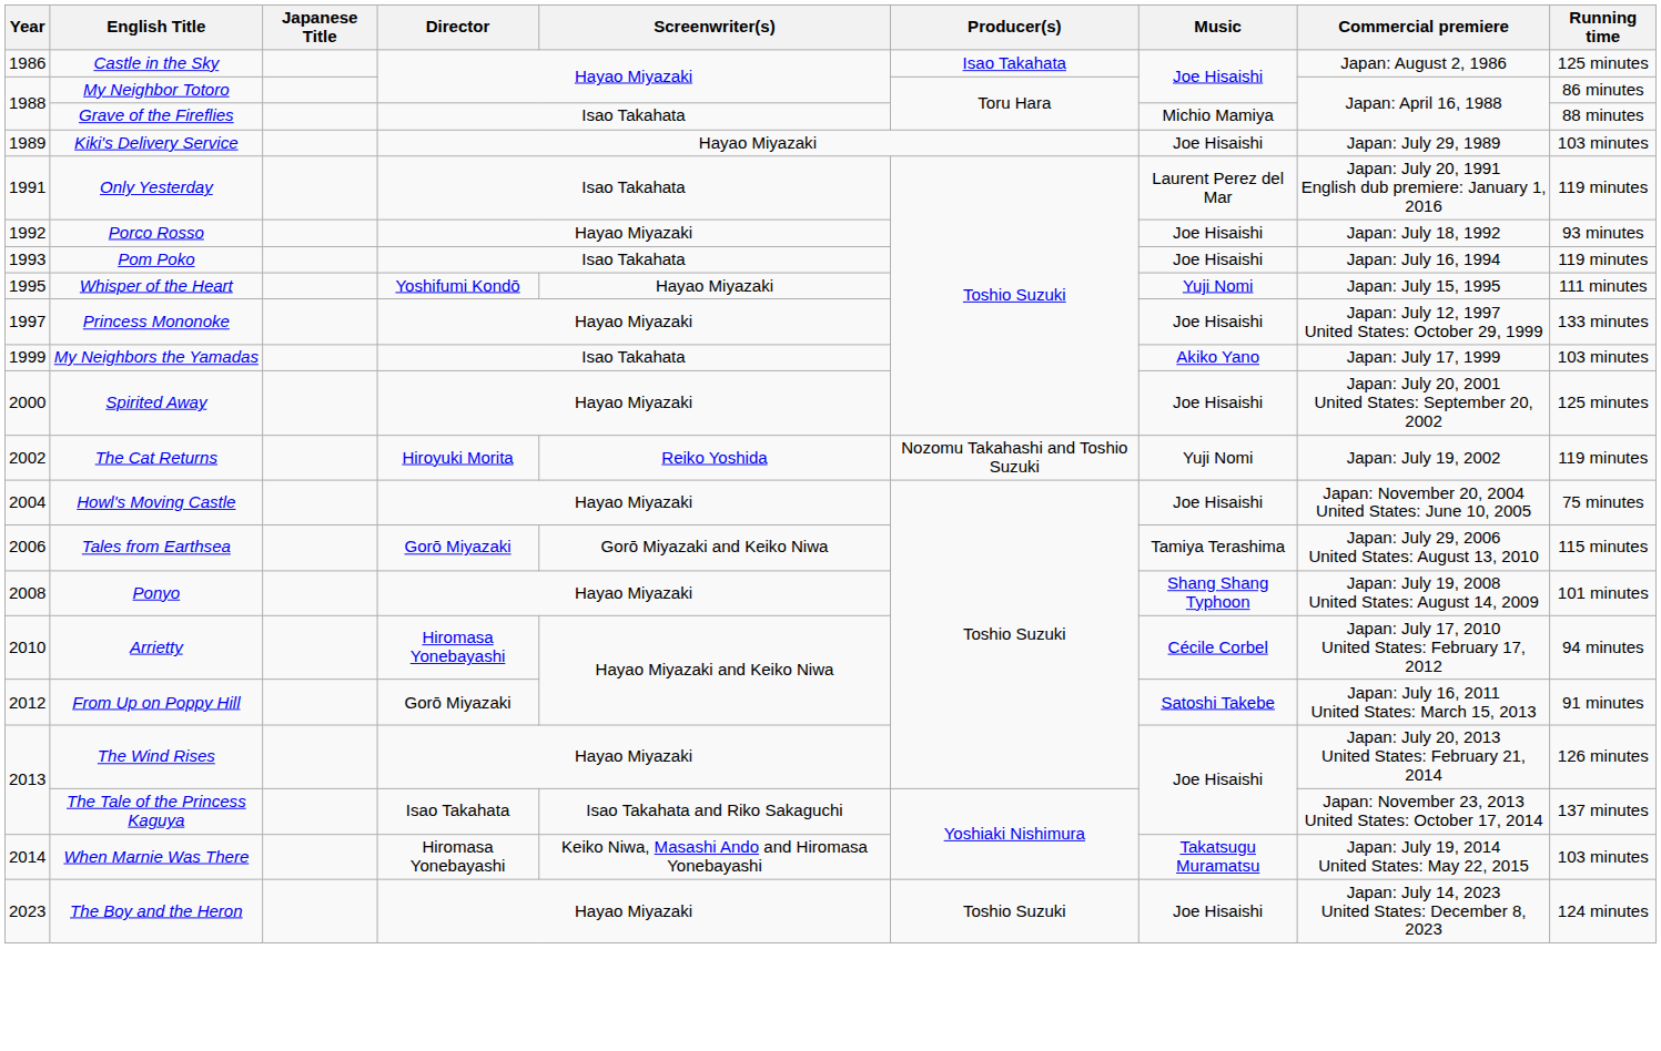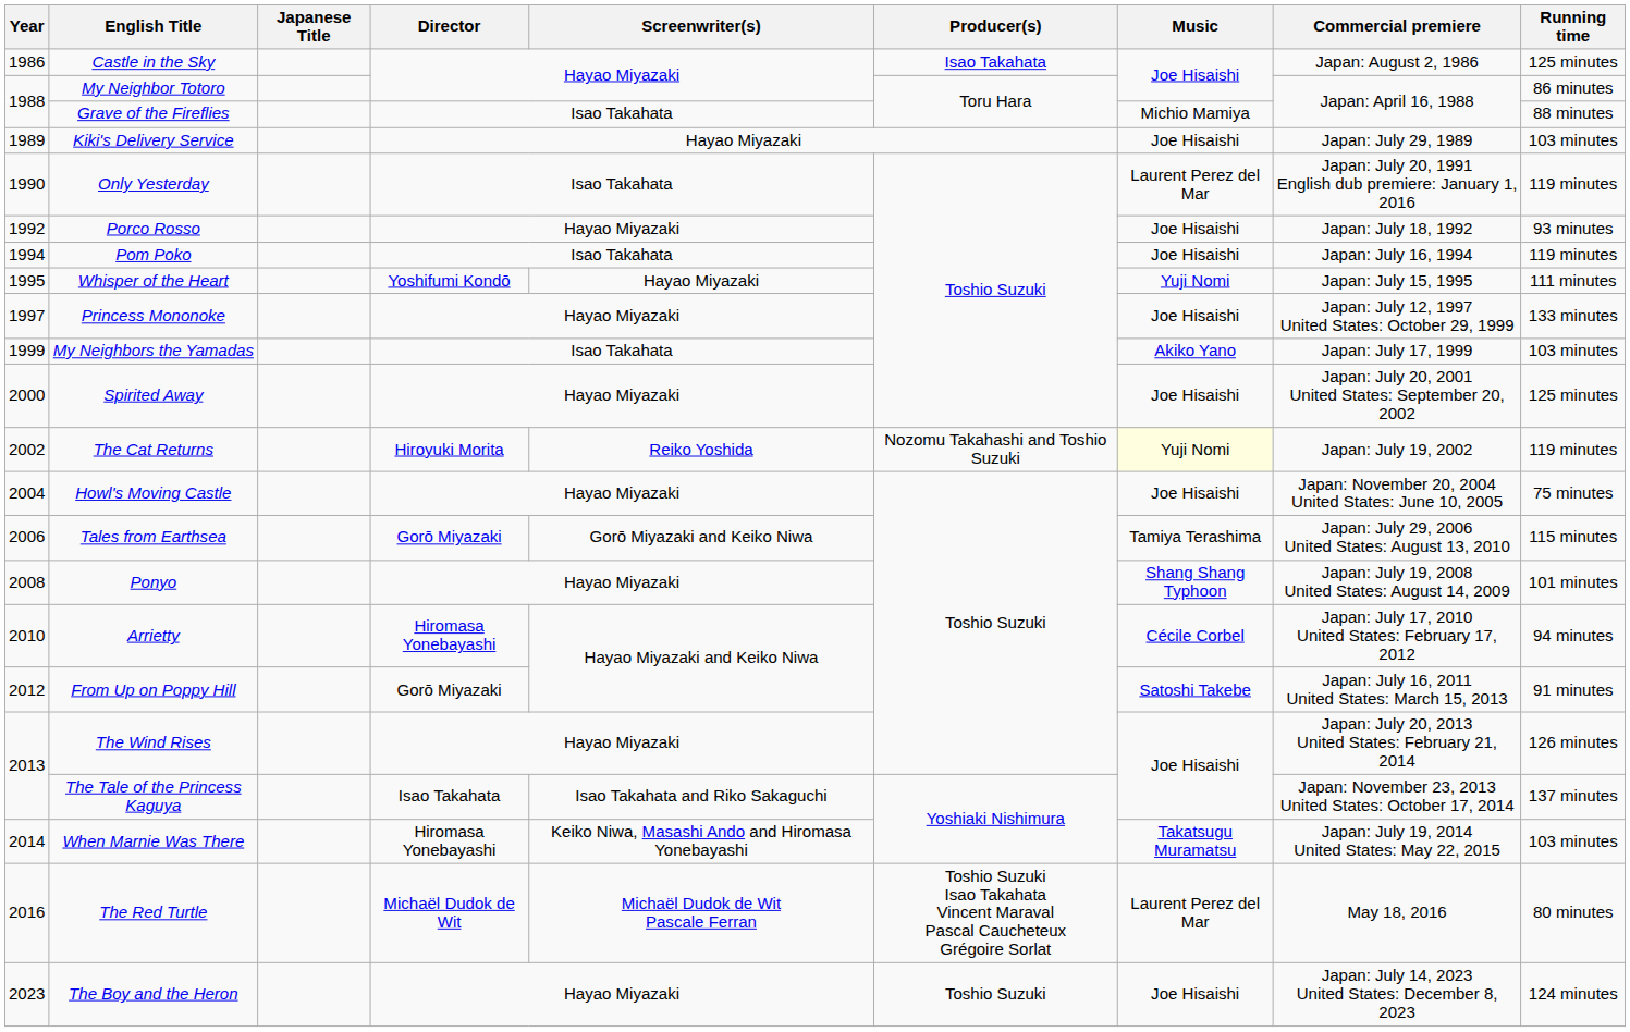 <table class="wikitable sortable"  style="text-align:center; width:100%;">
 <tr>
 <th data-sort-type="number">Year</th>
 <th data-sort-type="text">English Title</th>
 <th data-sort-type="text">Japanese Title</th>
 <th data-sort-type="text">Director</th>
 <th data-sort-type="text">Screenwriter(s)</th>
 <th data-sort-type="text">Producer(s)</th>
 <th data-sort-type="text">Music</th>
 <th data-sort-type="text">Commercial premiere</th>
 <th data-sort-type="number">Running time</th>
 </tr>
 <tr>
 <td style="text-align:centre">1986</td>
 <td style="text-align:centre"><em><a href='#'>Castle in the Sky</a></em></td>
 <td></td>
 <td colspan="2" rowspan="2" style="text-align:centre"><a href='#'>Hayao Miyazaki</a></td>
 <td style="text-align:centre"><a href='#'>Isao Takahata</a></td>
 <td rowspan="2" style="text-align:centre"><a href='#'>Joe Hisaishi</a></td>
 <td style="text-align:centre">Japan: August 2, 1986</td>
 <td sty1e="text-align:centre">125 minutes</td>
 </tr>
 <tr>
 <td rowspan="2" style="text-align:centre">1988</td>
 <td style="text-align:centre"><em><a href='#'>My Neighbor Totoro</a></em></td>
 <td></td>
 <td rowspan="2" style="text-align:centre">Toru Hara</td>
 <td rowspan="2" style="text-align:centre">Japan: April 16, 1988</td>
 <td style="text-align:centre">86 minutes</td>
 </tr>
 <tr>
 <td style="text-align:centre"><em><a href='#'>Grave of the Fireflies</a></em></td>
 <td></td>
 <td colspan="2" style="text-align:centre">Isao Takahata</td>
 <td style="text-align:centre">Michio Mamiya</td>
 <td style="text-align:centre">88 minutes</td>
 </tr>
 <tr>
 <td style="text-align:centre">1989</td>
 <td style="text-align:centre"><em><a href='#'>Kiki's Delivery Service</a></em></td>
 <td></td>
 <td colspan="3"  style="text-align:centre">Hayao Miyazaki</td>
 <td style="text-align:centre">Joe Hisaishi</td>
 <td style="text-align:centre">Japan: July 29, 1989</td>
 <td style="text-align:centre">103 minutes</td>
 </tr>
 <tr>
-<td style="text-align:centre">1991</td>
+<td style="text-align:centre">1990</td>
 <td style="text-align:centre"><em><a href='#'>Only Yesterday</a></em></td>
 <td></td>
 <td colspan="2" style="text-align:centre">Isao Takahata</td>
 <td rowspan="7" style="text-align:centre"><a href='#'>Toshio Suzuki</a></td>
 <td>Laurent Perez del Mar</td>
 <td style="text-align:centre">Japan: July 20, 1991<br>English dub premiere: January 1, 2016</td>
 <td style="text-align:centre">119 minutes</td>
 </tr>
 <tr>
 <td style="text-align:centre">1992</td>
 <td style="text-align:centre"><em><a href='#'>Porco Rosso</a></em></td>
 <td></td>
 <td colspan="2" style="text-align:centre">Hayao Miyazaki</td>
 <td style="text-align:centre">Joe Hisaishi</td>
 <td style="text-align:centre">Japan: July 18, 1992</td>
 <td style="text-align:centre">93 minutes</td>
 </tr>
 <tr>
-<td style="text-align:centre">1993</td>
+<td style="text-align:centre">1994</td>
 <td style="text-align:centre"><em><a href='#'>Pom Poko</a></em></td>
 <td></td>
 <td colspan="2" style="text-align:centre">Isao Takahata</td>
 <td style="text-align:centre">Joe Hisaishi</td>
 <td style="text-align:centre">Japan: July 16, 1994</td>
 <td style="text-align:centre">119 minutes</td>
 </tr>
 <tr>
 <td style="text-align:centre">1995</td>
 <td style="text-align:centre"><em><a href='#'>Whisper of the Heart</a></em></td>
 <td></td>
 <td style="text-align:centre"><a href='#'>Yoshifumi Kondō</a></td>
 <td style="text-align:centre">Hayao Miyazaki</td>
 <td style="text-align:centre"><a href='#'>Yuji Nomi</a></td>
 <td style="text-align:centre">Japan: July 15, 1995</td>
 <td style="text-align:centre">111 minutes</td>
 </tr>
 <tr>
 <td style="text-align:centre">1997</td>
 <td style="text-align:centre"><em><a href='#'>Princess Mononoke</a></em></td>
 <td></td>
 <td colspan="2" style="text-align:centre">Hayao Miyazaki</td>
 <td style="text-align:centre">Joe Hisaishi</td>
 <td style="text-align:centre">Japan: July 12, 1997<br>United States: October 29, 1999</td>
 <td style="text-align:centre">133 minutes</td>
 </tr>
 <tr>
 <td style="text-align:centre">1999</td>
 <td style="text-align:centre"><em><a href='#'>My Neighbors the Yamadas</a></em></td>
 <td></td>
 <td colspan="2" style="text-align:centre">Isao Takahata</td>
 <td style="text-align:centre"><a href='#'>Akiko Yano</a></td>
 <td style="text-align:centre">Japan: July 17, 1999</td>
 <td style="text-align:centre">103 minutes</td>
 </tr>
 <tr>
 <td style="text-align:centre">2000</td>
 <td style="text-align:centre"><em><a href='#'>Spirited Away</a></em></td>
 <td></td>
 <td colspan="2" style="text-align:centre">Hayao Miyazaki</td>
 <td style="text-align:centre">Joe Hisaishi</td>
 <td style="text-align:centre">Japan: July 20, 2001<br>United States: September 20, 2002</td>
 <td style="text-align:centre">125 minutes</td>
 </tr>
 <tr>
 <td style="text-align:centre">2002</td>
 <td style="text-align:centre"><em><a href='#'>The Cat Returns</a></em></td>
 <td></td>
 <td style="text-align:centre"><a href='#'>Hiroyuki Morita</a></td>
 <td style="text-align:centre"><a href='#'>Reiko Yoshida</a></td>
 <td style="text-align:centre">Nozomu Takahashi and Toshio Suzuki</td>
-<td style="text-align:centre">Yuji Nomi</td>
+<td style="background: lightyellow; text-align:centre">Yuji Nomi</td>
 <td style="text-align:centre">Japan: July 19, 2002</td>
 <td style="text-align:centre">119 minutes</td>
 </tr>
 <tr>
 <td style="text-align:centre">2004</td>
 <td style="text-align:centre"><em><a href='#'>Howl's Moving Castle</a></em></td>
 <td></td>
 <td colspan="2" style="text-align:centre">Hayao Miyazaki</td>
 <td rowspan="6" style="text-align:centre">Toshio Suzuki</td>
 <td style="text-align:centre">Joe Hisaishi</td>
 <td style="text-align:centre">Japan: November 20, 2004<br>United States: June 10, 2005</td>
 <td style="text-align:centre">75 minutes</td>
 </tr>
 <tr>
 <td style="text-align:centre">2006</td>
 <td style="text-align:centre"><em><a href='#'>Tales from Earthsea</a></em></td>
 <td></td>
 <td style="text-align:centre"><a href='#'>Gorō Miyazaki</a></td>
 <td style="text-align:centre">Gorō Miyazaki and Keiko Niwa</td>
 <td style="text-align:centre">Tamiya Terashima</td>
 <td style="text-align:centre">Japan: July 29, 2006<br>United States: August 13, 2010</td>
 <td style="text-align:centre">115 minutes</td>
 </tr>
 <tr>
 <td style="text-align:centre">2008</td>
 <td style="text-align:centre"><em><a href='#'>Ponyo</a></em></td>
 <td></td>
 <td colspan="2" style="text-align:centre">Hayao Miyazaki</td>
 <td style="text-align:centre"><a href='#'>Shang Shang Typhoon</a></td>
 <td style="text-align:centre">Japan: July 19, 2008<br>United States: August 14, 2009</td>
 <td style="text-align:centre">101 minutes</td>
 </tr>
 <tr>
 <td style="text-align:centre">2010</td>
 <td style="text-align:centre"><em><a href='#'>Arrietty</a></em> </td>
 <td></td>
 <td style="text-align:centre"><a href='#'>Hiromasa Yonebayashi</a></td>
 <td rowspan="2" style="text-align:centre">Hayao Miyazaki and Keiko Niwa</td>
 <td style="text-align:centre"><a href='#'>Cécile Corbel</a></td>
 <td style="text-align:centre">Japan: July 17, 2010<br>United States: February 17, 2012</td>
 <td style="text-align:centre">94 minutes</td>
 </tr>
 <tr>
 <td style="text-align:centre">2012</td>
 <td style="text-align:centre"><em><a href='#'>From Up on Poppy Hill</a></em></td>
 <td></td>
 <td style="text-align:centre">Gorō Miyazaki</td>
 <td style="text-align:centre"><a href='#'>Satoshi Takebe</a></td>
 <td style="text-align:centre">Japan: July 16, 2011<br>United States: March 15, 2013</td>
 <td style="text-align:centre">91 minutes</td>
 </tr>
 <tr>
 <td rowspan="2" style="text-align:centre">2013</td>
 <td style="text-align:centre"><em><a href='#'>The Wind Rises</a></em></td>
 <td></td>
 <td colspan="2" style="text-align:centre">Hayao Miyazaki</td>
 <td rowspan="2" style="text-align:centre">Joe Hisaishi</td>
 <td style="text-align:centre">Japan: July 20, 2013<br>United States: February 21, 2014</td>
 <td style="text-align:centre">126 minutes</td>
 </tr>
 <tr>
 <td style="text-align:centre"><em><a href='#'>The Tale of the Princess Kaguya</a></em></td>
 <td></td>
 <td style="text-align:centre">Isao Takahata</td>
 <td style="text-align:centre">Isao Takahata and Riko Sakaguchi</td>
 <td rowspan="2" style="text-align:centre"><a href='#'>Yoshiaki Nishimura</a></td>
 <td style="text-align:centre">Japan: November 23, 2013<br>United States: October 17, 2014</td>
 <td style="text-align:centre">137 minutes</td>
 </tr>
 <tr>
 <td style="text-align:centre">2014</td>
 <td style="text-align:centre"><em><a href='#'>When Marnie Was There</a></em></td>
 <td></td>
 <td style="text-align:centre">Hiromasa Yonebayashi</td>
 <td style="text-align:centre">Keiko Niwa, <a href='#'>Masashi Ando</a> and Hiromasa Yonebayashi</td>
 <td style="text-align:centre"><a href='#'>Takatsugu Muramatsu</a></td>
 <td style="text-align:centre">Japan: July 19, 2014<br>United States: May 22, 2015</td>
 <td style="text-align:centre">103 minutes</td>
 </tr>
 <tr>
+<td>2016</td>
+<td><em><a href='#'>The Red Turtle</a></em></td>
+<td></td>
+<td><a href='#'>Michaël Dudok de Wit</a></td>
+<td><a href='#'>Michaël Dudok de Wit</a><br><a href='#'>Pascale Ferran</a></td>
+<td>Toshio Suzuki<br>Isao Takahata<br>Vincent Maraval<br>Pascal Caucheteux<br>Grégoire Sorlat</td>
+<td>Laurent Perez del Mar</td>
+<td data-sort-value="2016-05-18">May 18, 2016</td>
+<td>80 minutes</td>
+</tr>
+<tr>
 <td style="text-align:centre">2023</td>
 <td style="text-align:centre"><em><a href='#'>The Boy and the Heron</a></em></td>
 <td></td>
 <td colspan="2" style="text-align:centre">Hayao Miyazaki</td>
 <td style="text-align:centre">Toshio Suzuki</td>
 <td style="text-align:centre">Joe Hisaishi</td>
 <td style="text-align:centre">Japan: July 14, 2023<br>United States: December 8, 2023</td>
 <td>124 minutes</td>
 </tr>
 </table>
